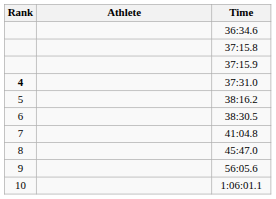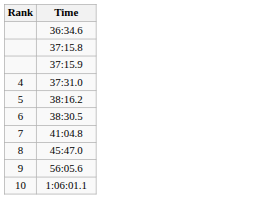 <table class=wikitable style="text-align:center">
 <tr>
 <th width=40>Rank</th>
-<th width=250>Athlete</th>
 <th width=80>Time</th>
 </tr>
 <tr>
 <td></td>
-<td align=left></td>
 <td>36:34.6</td>
 </tr>
 <tr>
 <td></td>
-<td align=left></td>
 <td>37:15.8</td>
 </tr>
 <tr>
 <td></td>
-<td align=left></td>
 <td>37:15.9</td>
 </tr>
 <tr>
-<td><strong>4</strong></td>
-<td align=left></td>
+<td>4</td>
 <td>37:31.0</td>
 </tr>
 <tr>
 <td>5</td>
-<td align=left></td>
 <td>38:16.2</td>
 </tr>
 <tr>
 <td>6</td>
-<td align=left></td>
 <td>38:30.5</td>
 </tr>
 <tr>
 <td>7</td>
-<td align=left></td>
 <td>41:04.8</td>
 </tr>
 <tr>
 <td>8</td>
-<td align=left></td>
 <td>45:47.0</td>
 </tr>
 <tr>
 <td>9</td>
-<td align=left></td>
 <td>56:05.6</td>
 </tr>
 <tr>
 <td>10</td>
-<td align=left></td>
 <td>1:06:01.1</td>
 </tr>
 </table>
